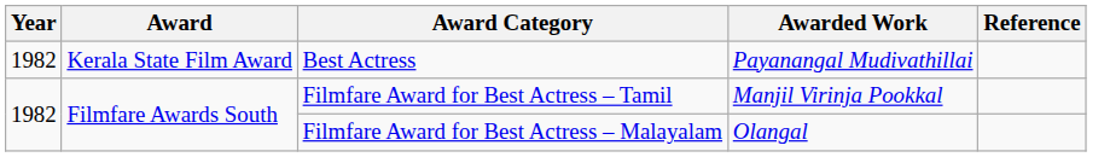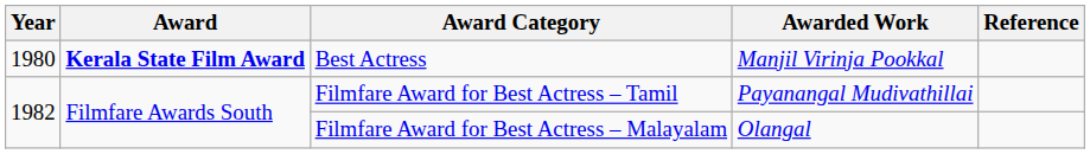 <table class="wikitable">
 <tr>
 <th>Year</th>
 <th>Award</th>
 <th>Award Category</th>
 <th>Awarded Work</th>
 <th>Reference</th>
 </tr>
 <tr>
-<td>1982</td>
-<td><a href='#'>Kerala State Film Award</a></td>
+<td>1980</td>
+<td><strong><a href='#'>Kerala State Film Award</a></strong></td>
 <td><a href='#'>Best Actress</a></td>
-<td><em><a href='#'>Payanangal Mudivathillai</a></em></td>
+<td><em><a href='#'>Manjil Virinja Pookkal</a></em></td>
 <td></td>
 </tr>
 <tr>
 <td rowspan="2">1982</td>
 <td rowspan="2"><a href='#'>Filmfare Awards South</a></td>
 <td><a href='#'>Filmfare Award for Best Actress&nbsp;– Tamil</a></td>
-<td><em><a href='#'>Manjil Virinja Pookkal</a></em></td>
+<td><em><a href='#'>Payanangal Mudivathillai</a></em></td>
 <td></td>
 </tr>
 <tr>
 <td><a href='#'>Filmfare Award for Best Actress&nbsp;– Malayalam</a></td>
 <td><em><a href='#'>Olangal</a></em></td>
 <td></td>
 </tr>
 </table>
